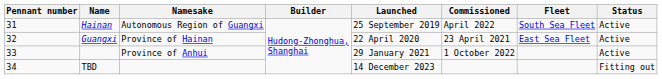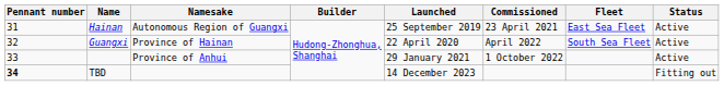 <table class="wikitable">
 <tr>
 <th style="line-height:1.2em;">Pennant number</th>
 <th>Name</th>
 <th>Namesake</th>
 <th>Builder</th>
 <th>Launched</th>
 <th>Commissioned</th>
 <th>Fleet</th>
 <th>Status</th>
 </tr>
 <tr>
 <td>31</td>
 <td><em><a href='#'>Hainan</a></em></td>
 <td>Autonomous Region of <a href='#'>Guangxi</a></td>
 <td rowspan="4"><a href='#'>Hudong-Zhonghua,<br>Shanghai</a></td>
 <td>25 September 2019</td>
-<td>April 2022</td>
-<td><a href='#'>South Sea Fleet</a></td>
+<td>23 April 2021</td>
+<td><a href='#'>East Sea Fleet</a></td>
 <td>Active</td>
 </tr>
 <tr>
 <td>32</td>
 <td><em><a href='#'>Guangxi</a></em></td>
 <td>Province of <a href='#'>Hainan</a></td>
 <td>22 April 2020</td>
-<td>23 April 2021</td>
-<td><a href='#'>East Sea Fleet</a></td>
+<td>April 2022</td>
+<td><a href='#'>South Sea Fleet</a></td>
 <td>Active</td>
 </tr>
 <tr>
 <td>33</td>
 <td><em></em></td>
 <td>Province of <a href='#'>Anhui</a></td>
 <td>29 January 2021</td>
 <td>1 October 2022</td>
 <td></td>
 <td>Active</td>
 </tr>
 <tr>
-<td>34</td>
+<td><strong>34</strong></td>
 <td>TBD</td>
 <td></td>
 <td>14 December 2023</td>
 <td></td>
 <td></td>
 <td>Fitting out</td>
 </tr>
 </table>
